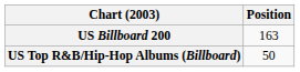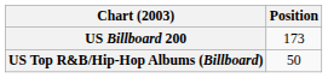 <table class="wikitable sortable plainrowheaders">
 <tr>
 <th scope="col">Chart (2003)</th>
 <th scope="col">Position</th>
 </tr>
 <tr>
 <th scope="row">US <em>Billboard</em> 200</th>
-<td style="text-align:center;">163</td>
+<td style="text-align:center;">173</td>
 </tr>
 <tr>
 <th scope="row">US Top R&B/Hip-Hop Albums (<em>Billboard</em>)</th>
 <td style="text-align:center;">50</td>
 </tr>
 </table>
